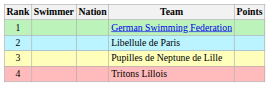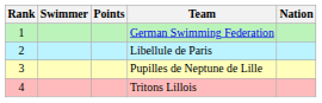 <table class="wikitable sortable" style="text-align:center">
 <tr>
 <th>Rank</th>
 <th>Swimmer</th>
+<th>Points</th>
+<th>Team</th>
 <th>Nation</th>
-<th>Team</th>
-<th>Points</th>
 </tr>
 <tr bgcolor=bbf3bb>
 <td>1</td>
 <td align=left></td>
+<td></td>
+<td align=left><a href='#'>German Swimming Federation</a></td>
 <td align=left></td>
-<td align=left><a href='#'>German Swimming Federation</a></td>
-<td></td>
 </tr>
 <tr bgcolor=bbf3ff>
 <td>2</td>
 <td align=left></td>
+<td></td>
+<td align=left>Libellule de Paris</td>
 <td align=left></td>
-<td align=left>Libellule de Paris</td>
-<td></td>
 </tr>
 <tr bgcolor=ffffbb>
 <td>3</td>
 <td align=left></td>
+<td></td>
+<td align=left>Pupilles de Neptune de Lille</td>
 <td align=left></td>
-<td align=left>Pupilles de Neptune de Lille</td>
-<td></td>
 </tr>
 <tr bgcolor=ffbbbb>
 <td>4</td>
 <td align=left></td>
+<td></td>
+<td align=left>Tritons Lillois</td>
 <td align=left></td>
-<td align=left>Tritons Lillois</td>
-<td></td>
 </tr>
 </table>
